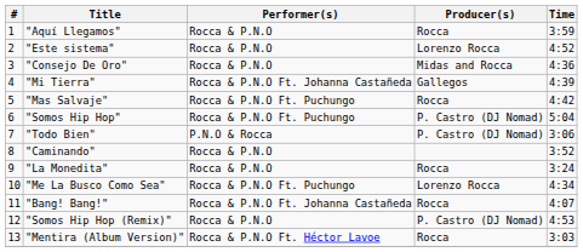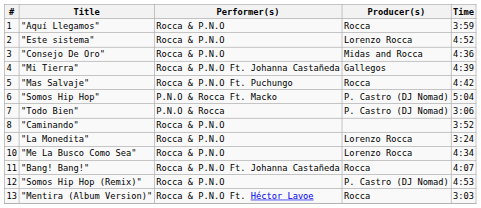 <table class="wikitable">
 <tr>
 <th>#</th>
 <th>Title</th>
 <th>Performer(s)</th>
 <th>Producer(s)</th>
 <th>Time</th>
 </tr>
 <tr>
 <td>1</td>
 <td>"Aquí Llegamos"</td>
 <td>Rocca & P.N.O</td>
 <td>Rocca</td>
 <td>3:59</td>
 </tr>
 <tr>
 <td>2</td>
 <td>"Este sistema"</td>
 <td>Rocca & P.N.O</td>
 <td>Lorenzo Rocca</td>
 <td>4:52</td>
 </tr>
 <tr>
 <td>3</td>
 <td>"Consejo De Oro"</td>
 <td>Rocca & P.N.O</td>
 <td>Midas and Rocca</td>
 <td>4:36</td>
 </tr>
 <tr>
 <td>4</td>
 <td>"Mi Tierra"</td>
 <td>Rocca & P.N.O Ft. Johanna Castañeda</td>
 <td>Gallegos</td>
 <td>4:39</td>
 </tr>
 <tr>
 <td>5</td>
 <td>"Mas Salvaje"</td>
 <td>Rocca & P.N.O Ft. Puchungo</td>
 <td>Rocca</td>
 <td>4:42</td>
 </tr>
 <tr>
 <td>6</td>
 <td>"Somos Hip Hop"</td>
-<td>Rocca & P.N.O Ft. Puchungo</td>
+<td>P.N.O & Rocca Ft. Macko</td>
 <td>P. Castro (DJ Nomad)</td>
 <td>5:04</td>
 </tr>
 <tr>
 <td>7</td>
 <td>"Todo Bien"</td>
 <td>P.N.O & Rocca</td>
 <td>P. Castro (DJ Nomad)</td>
 <td>3:06</td>
 </tr>
 <tr>
 <td>8</td>
 <td>"Caminando"</td>
 <td>Rocca & P.N.O</td>
 <td></td>
 <td>3:52</td>
 </tr>
 <tr>
 <td>9</td>
 <td>"La Monedita"</td>
 <td>Rocca & P.N.O</td>
-<td>Rocca</td>
+<td>Lorenzo Rocca</td>
 <td>3:24</td>
 </tr>
 <tr>
 <td>10</td>
 <td>"Me La Busco Como Sea"</td>
-<td>Rocca & P.N.O Ft. Puchungo</td>
+<td>Rocca & P.N.O</td>
 <td>Lorenzo Rocca</td>
 <td>4:34</td>
 </tr>
 <tr>
 <td>11</td>
 <td>"Bang! Bang!"</td>
 <td>Rocca & P.N.O Ft. Johanna Castañeda</td>
 <td>Rocca</td>
 <td>4:07</td>
 </tr>
 <tr>
 <td>12</td>
 <td>"Somos Hip Hop (Remix)"</td>
 <td>Rocca & P.N.O</td>
 <td>P. Castro (DJ Nomad)</td>
 <td>4:53</td>
 </tr>
 <tr>
 <td>13</td>
 <td>"Mentira (Album Version)"</td>
 <td>Rocca & P.N.O Ft. <a href='#'>Héctor Lavoe</a></td>
 <td>Rocca</td>
 <td>3:03</td>
 </tr>
 <tr>
 </tr>
 </table>
